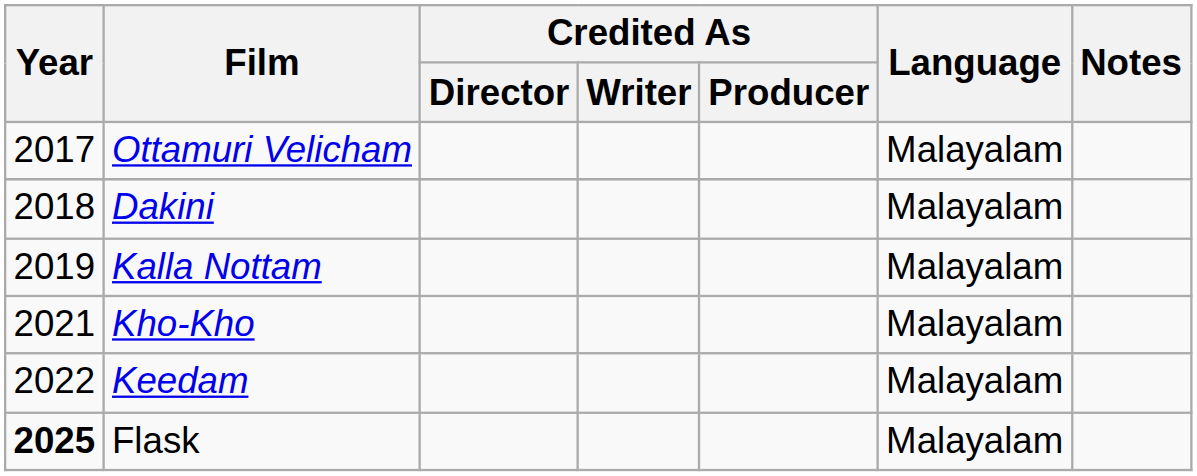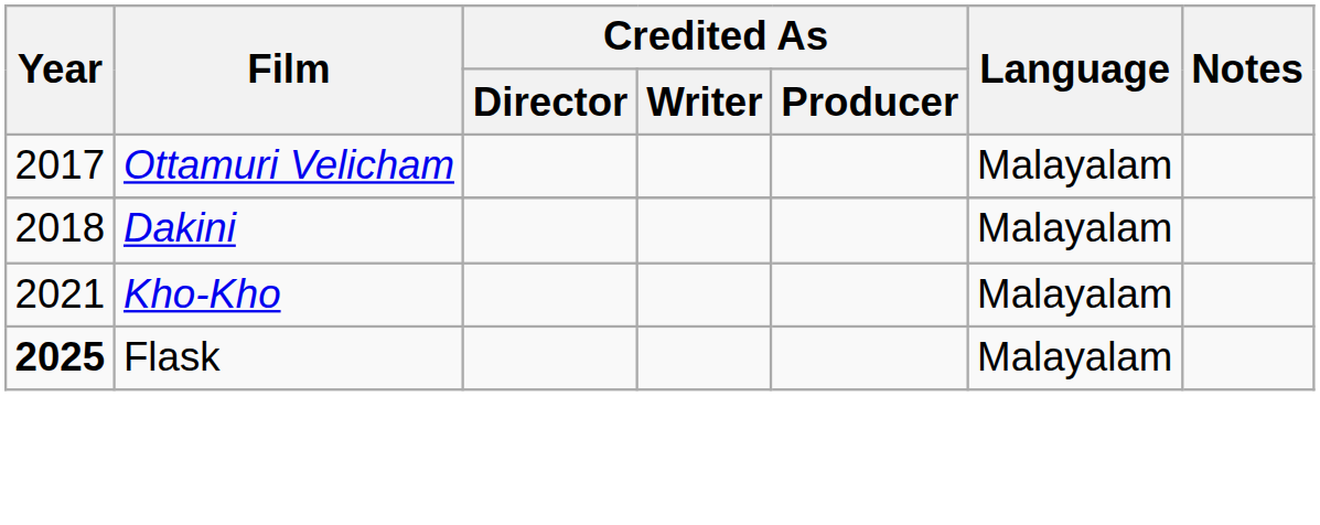 <table class="wikitable sortable">
 <tr>
 <th rowspan="2">Year</th>
 <th rowspan="2">Film</th>
 <th colspan="3">Credited As</th>
 <th rowspan="2">Language</th>
 <th rowspan="2">Notes</th>
 </tr>
 <tr>
 <th>Director</th>
 <th>Writer</th>
 <th>Producer</th>
 </tr>
 <tr>
 <td>2017</td>
 <td><em><a href='#'>Ottamuri Velicham</a></em></td>
 <td></td>
 <td></td>
 <td></td>
 <td>Malayalam</td>
 <td></td>
 </tr>
 <tr>
 </tr>
 <tr>
 <td>2018</td>
 <td><em><a href='#'>Dakini</a></em></td>
 <td></td>
 <td></td>
 <td></td>
 <td>Malayalam</td>
 </tr>
 <tr>
-<td>2019</td>
-<td><em><a href='#'>Kalla Nottam</a></em></td>
-<td></td>
-<td></td>
-<td></td>
-<td>Malayalam</td>
-<td></td>
-</tr>
-<tr>
 <td>2021</td>
 <td><em><a href='#'>Kho-Kho</a></em></td>
-<td></td>
-<td></td>
-<td></td>
-<td>Malayalam</td>
-<td></td>
-</tr>
-<tr>
-<td>2022</td>
-<td><em><a href='#'>Keedam</a></em></td>
 <td></td>
 <td></td>
 <td></td>
 <td>Malayalam</td>
 <td></td>
 </tr>
 <tr>
 <td><strong>2025</strong></td>
 <td>Flask</td>
 <td></td>
 <td></td>
 <td></td>
 <td>Malayalam</td>
 <td></td>
 </tr>
 </table>
